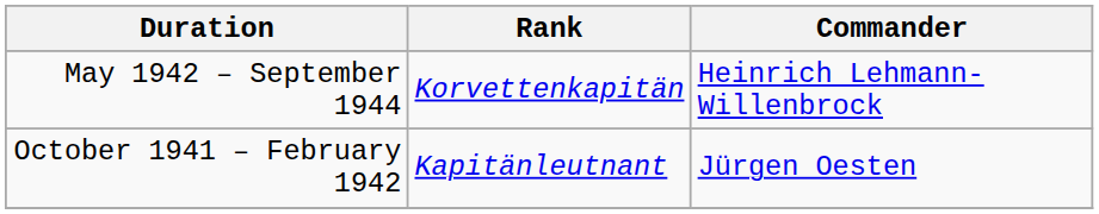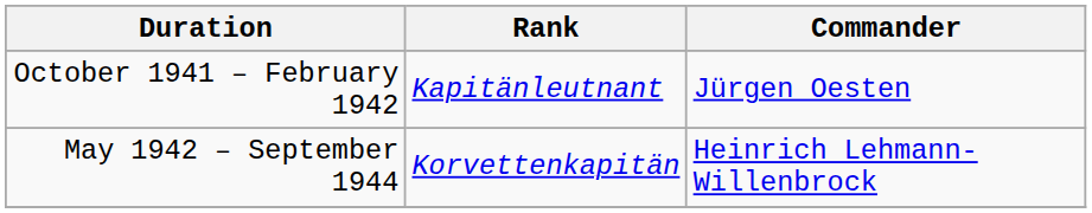 <table class="wikitable">
 <tr>
 <th width="180px">Duration</th>
 <th width="120px">Rank</th>
 <th width="180px">Commander</th>
 </tr>
 <tr>
+<td align="right">October 1941 – February 1942</td>
+<td align="left"><em><a href='#'>Kapitänleutnant</a></em></td>
+<td align="left"><a href='#'>Jürgen Oesten</a></td>
+</tr>
+<tr>
 <td align="right">May 1942 – September 1944</td>
 <td align="left"><em><a href='#'>Korvettenkapitän</a></em></td>
 <td align="left"><a href='#'>Heinrich Lehmann-Willenbrock</a></td>
 </tr>
 <tr>
-<td align="right">October 1941 – February 1942</td>
-<td align="left"><em><a href='#'>Kapitänleutnant</a></em></td>
-<td align="left"><a href='#'>Jürgen Oesten</a></td>
-</tr>
-<tr>
 </tr>
 </table>
